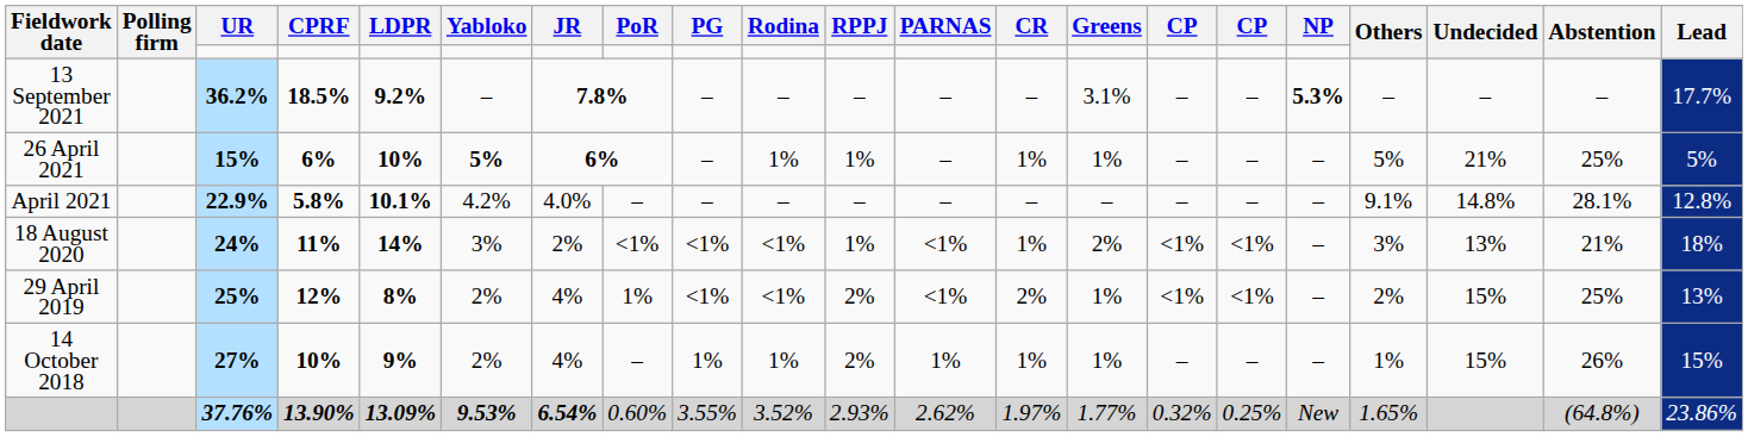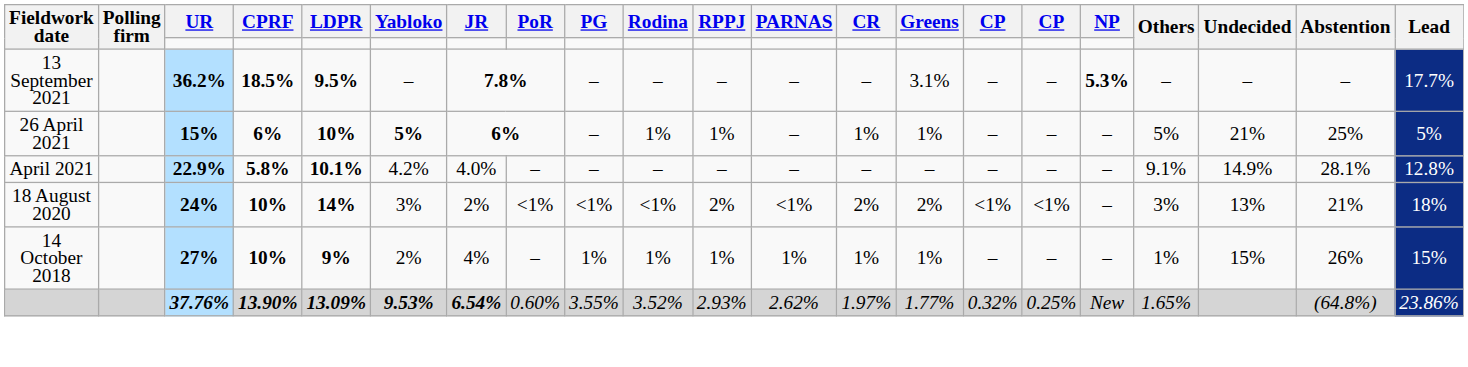 <table class=wikitable style="font-size:95%; line-height:14px; text-align:center">
 <tr>
 <th style=width:200px; rowspan=2>Fieldwork date</th>
 <th style=width:150px; rowspan=2>Polling firm</th>
 <th style="width:60px;"><a href='#'>UR</a></th>
 <th style="width:60px;"><a href='#'>CPRF</a></th>
 <th style="width:60px;"><a href='#'>LDPR</a></th>
 <th style="width:60px;"><a href='#'>Yabloko</a></th>
 <th style="width:60px;"><a href='#'>JR</a></th>
 <th style="width:60px;"><a href='#'>PoR</a></th>
 <th style="width:60px;"><a href='#'>PG</a></th>
 <th style="width:60px;"><a href='#'>Rodina</a></th>
 <th style="width:60px;"><a href='#'>RPPJ</a></th>
 <th style="width:60px;"><a href='#'>PARNAS</a></th>
 <th style="width:60px;"><a href='#'>CR</a></th>
 <th style="width:60px;"><a href='#'>Greens</a></th>
 <th style="width:60px;"><a href='#'>CP</a></th>
 <th style="width:60px;"><a href='#'>CP</a></th>
 <th style="width:60px;"><a href='#'>NP</a></th>
 <th style="width:60px;" rowspan=2>Others</th>
 <th style="width:60px;" rowspan=2>Undecided</th>
 <th style="width:60px;" rowspan=2>Abstention</th>
 <th style="width:60px;" rowspan="2">Lead</th>
 </tr>
 <tr>
 <td bgcolor=></td>
 <td bgcolor=></td>
 <td bgcolor=></td>
 <td bgcolor=></td>
 <td bgcolor=></td>
 <td bgcolor=></td>
 <td bgcolor=></td>
 <td bgcolor=></td>
 <td bgcolor=></td>
 <td bgcolor=></td>
 <td bgcolor=></td>
 <td bgcolor=></td>
 <td bgcolor=></td>
 <td bgcolor=></td>
 <td bgcolor=></td>
 </tr>
 <tr>
 <td>13 September 2021</td>
 <td></td>
 <td style="background:#B3E0FF"><strong>36.2%</strong></td>
 <td><strong>18.5%</strong></td>
-<td><strong>9.2%</strong></td>
+<td><strong>9.5%</strong></td>
 <td>–</td>
 <td colspan="2"><strong>7.8%</strong></td>
 <td>–</td>
 <td>–</td>
 <td>–</td>
 <td>–</td>
 <td>–</td>
 <td>3.1%</td>
 <td>–</td>
 <td>–</td>
 <td><strong>5.3%</strong></td>
 <td>–</td>
 <td>–</td>
 <td>–</td>
 <td style="background:#0C2C84; color:white;">17.7%</td>
 </tr>
 <tr>
 <td>26 April 2021</td>
 <td></td>
 <td style="background:#B3E0FF"><strong>15%</strong></td>
 <td><strong>6%</strong></td>
 <td><strong>10%</strong></td>
 <td><strong>5%</strong></td>
 <td colspan="2"><strong>6%</strong></td>
 <td>–</td>
 <td>1%</td>
 <td>1%</td>
 <td>–</td>
 <td>1%</td>
 <td>1%</td>
 <td>–</td>
 <td>–</td>
 <td>–</td>
 <td>5%</td>
 <td>21%</td>
 <td>25%</td>
 <td style="background:#0C2C84; color:white;">5%</td>
 </tr>
 <tr>
 <td>April 2021</td>
 <td></td>
 <td style="background:#B3E0FF"><strong>22.9%</strong></td>
 <td><strong>5.8%</strong></td>
 <td><strong>10.1%</strong></td>
 <td>4.2%</td>
 <td>4.0%</td>
 <td>–</td>
 <td>–</td>
 <td>–</td>
 <td>–</td>
 <td>–</td>
 <td>–</td>
 <td>–</td>
 <td>–</td>
 <td>–</td>
 <td>–</td>
 <td>9.1%</td>
-<td>14.8%</td>
+<td>14.9%</td>
 <td>28.1%</td>
 <td style="background:#0C2C84; color:white;">12.8%</td>
 </tr>
 <tr>
 <td>18 August 2020</td>
 <td></td>
 <td style="background:#B3E0FF"><strong>24%</strong></td>
-<td><strong>11%</strong></td>
+<td><strong>10%</strong></td>
 <td><strong>14%</strong></td>
 <td>3%</td>
 <td>2%</td>
 <td><1%</td>
 <td><1%</td>
 <td><1%</td>
-<td>1%</td>
+<td>2%</td>
 <td><1%</td>
-<td>1%</td>
+<td>2%</td>
 <td>2%</td>
 <td><1%</td>
 <td><1%</td>
 <td>–</td>
 <td>3%</td>
 <td>13%</td>
 <td>21%</td>
 <td style="background:#0C2C84; color:white;">18%</td>
-</tr>
-<tr>
-<td>29 April 2019</td>
-<td></td>
-<td style="background:#B3E0FF"><strong>25%</strong></td>
-<td><strong>12%</strong></td>
-<td><strong>8%</strong></td>
-<td>2%</td>
-<td>4%</td>
-<td>1%</td>
-<td><1%</td>
-<td><1%</td>
-<td>2%</td>
-<td><1%</td>
-<td>2%</td>
-<td>1%</td>
-<td><1%</td>
-<td><1%</td>
-<td>–</td>
-<td>2%</td>
-<td>15%</td>
-<td>25%</td>
-<td style="background:#0C2C84; color:white;">13%</td>
 </tr>
 <tr>
 <td>14 October 2018</td>
 <td></td>
 <td style="background:#B3E0FF"><strong>27%</strong></td>
 <td><strong>10%</strong></td>
 <td><strong>9%</strong></td>
 <td>2%</td>
 <td>4%</td>
 <td>–</td>
 <td>1%</td>
 <td>1%</td>
-<td>2%</td>
+<td>1%</td>
 <td>1%</td>
 <td>1%</td>
 <td>1%</td>
 <td>–</td>
 <td>–</td>
 <td>–</td>
 <td>1%</td>
 <td>15%</td>
 <td>26%</td>
 <td style="background:#0C2C84; color:white;">15%</td>
 </tr>
 <tr>
 <td style="background:#D5D5D5"></td>
 <td style="background:#D5D5D5"></td>
 <td style="background:#B3E0FF"><strong><em>37.76%</em></strong></td>
 <td style="background:#D5D5D5"><strong><em>13.90%</em></strong></td>
 <td style="background:#D5D5D5"><strong><em>13.09%</em></strong></td>
 <td style="background:#D5D5D5"><strong><em>9.53%</em></strong></td>
 <td style="background:#D5D5D5"><strong><em>6.54%</em></strong></td>
 <td style="background:#D5D5D5"><em>0.60%</em></td>
 <td style="background:#D5D5D5"><em>3.55%</em></td>
 <td style="background:#D5D5D5"><em>3.52%</em></td>
 <td style="background:#D5D5D5"><em>2.93%</em></td>
 <td style="background:#D5D5D5"><em>2.62%</em></td>
 <td style="background:#D5D5D5"><em>1.97%</em></td>
 <td style="background:#D5D5D5"><em>1.77%</em></td>
 <td style="background:#D5D5D5"><em>0.32%</em></td>
 <td style="background:#D5D5D5"><em>0.25%</em></td>
 <td style="background:#D5D5D5"><em>New</em></td>
 <td style="background:#D5D5D5"><em>1.65%</em></td>
 <td style="background:#D5D5D5"></td>
 <td style="background:#D5D5D5"><em>(64.8%)</em></td>
 <td style="background:#0C2C84; color:white;"><em>23.86%</em></td>
 </tr>
 </table>
